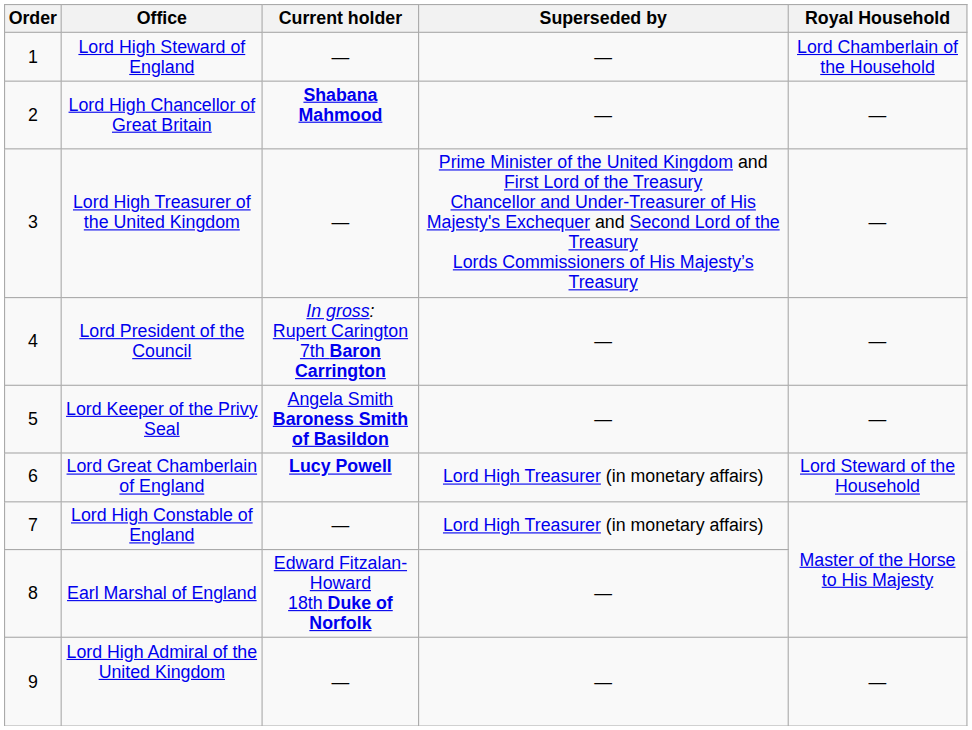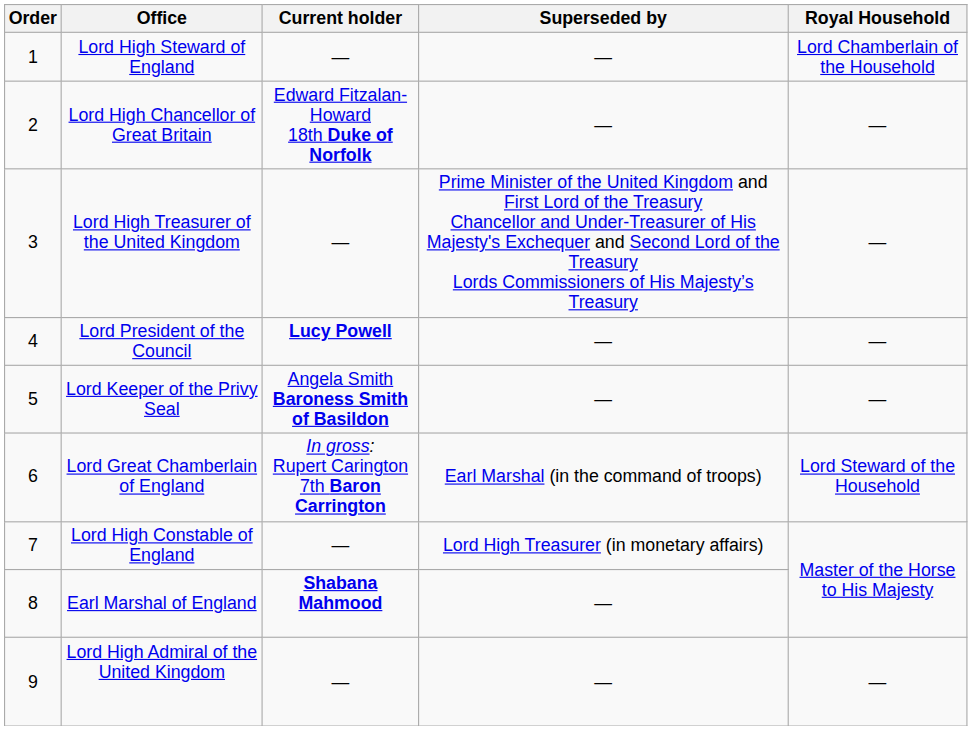 <table class="wikitable" style="text-align:center">
 <tr>
 <th>Order</th>
 <th>Office</th>
 <th>Current holder</th>
 <th>Superseded by</th>
 <th>Royal Household</th>
 </tr>
 <tr>
 <td style="text-align:center">1</td>
 <td><a href='#'>Lord High Steward of England</a></td>
 <td style="text-align:center">—</td>
 <td>—</td>
 <td><a href='#'>Lord Chamberlain of the Household</a></td>
 </tr>
 <tr>
 <td style="text-align:center">2</td>
 <td><a href='#'>Lord High Chancellor of Great Britain</a><br></td>
-<td style="text-align:center"><strong><a href='#'>Shabana Mahmood</a></strong><br><br></td>
+<td style="text-align:center"><a href='#'>Edward Fitzalan-Howard<br>18th <strong>Duke of Norfolk</strong></a></td>
 <td>—</td>
 <td>—</td>
 </tr>
 <tr>
 <td style="text-align:center">3</td>
 <td><a href='#'>Lord High Treasurer of the United Kingdom</a><br><br></td>
 <td>—</td>
 <td><a href='#'>Prime Minister of the United Kingdom</a> and <a href='#'>First Lord of the Treasury</a><br><a href='#'>Chancellor and Under-Treasurer of His Majesty's Exchequer</a> and <a href='#'>Second Lord of the Treasury</a><br><a href='#'>Lords Commissioners of His Majesty’s Treasury</a></td>
 <td>—</td>
 </tr>
 <tr>
 <td style="text-align:center">4</td>
 <td><a href='#'>Lord President of the Council</a></td>
-<td style="text-align:center"><em><a href='#'>In gross</a>:</em> <br> <a href='#'>Rupert Carington <br> 7th <strong> Baron Carrington</strong></a></td>
+<td style="text-align:center"><strong><a href='#'>Lucy Powell</a></strong><br><br></td>
 <td>—</td>
 <td>—</td>
 </tr>
 <tr>
 <td style="text-align:center">5</td>
 <td><a href='#'>Lord Keeper of the Privy Seal</a></td>
 <td style="text-align:center"><a href='#'>Angela Smith<br> <strong>Baroness Smith of Basildon</strong></a><br></td>
 <td>—</td>
 <td>—</td>
 </tr>
 <tr>
 <td style="text-align:center">6</td>
 <td><a href='#'>Lord Great Chamberlain of England</a></td>
-<td style="text-align:center"><strong><a href='#'>Lucy Powell</a></strong><br><br></td>
-<td><a href='#'>Lord High Treasurer</a> (in monetary affairs)</td>
+<td style="text-align:center"><em><a href='#'>In gross</a>:</em> <br> <a href='#'>Rupert Carington <br> 7th <strong> Baron Carrington</strong></a></td>
+<td><a href='#'>Earl Marshal</a> (in the command of troops)</td>
 <td><a href='#'>Lord Steward of the Household</a></td>
 </tr>
 <tr>
 <td style="text-align:center">7</td>
 <td><a href='#'>Lord High Constable of England</a></td>
 <td>—</td>
 <td><a href='#'>Lord High Treasurer</a> (in monetary affairs)</td>
 <td rowspan="2"><a href='#'>Master of the Horse to His Majesty</a></td>
 </tr>
 <tr>
 <td style="text-align:center">8</td>
 <td><a href='#'>Earl Marshal of England</a><br></td>
-<td style="text-align:center"><a href='#'>Edward Fitzalan-Howard<br>18th <strong>Duke of Norfolk</strong></a></td>
+<td style="text-align:center"><strong><a href='#'>Shabana Mahmood</a></strong><br><br></td>
 <td>—</td>
 </tr>
 <tr>
 <td style="text-align:center">9</td>
 <td><a href='#'>Lord High Admiral of the United Kingdom</a><br><br><br></td>
 <td style="text-align:center">—</td>
 <td>—</td>
 <td>—</td>
 </tr>
 </table>
